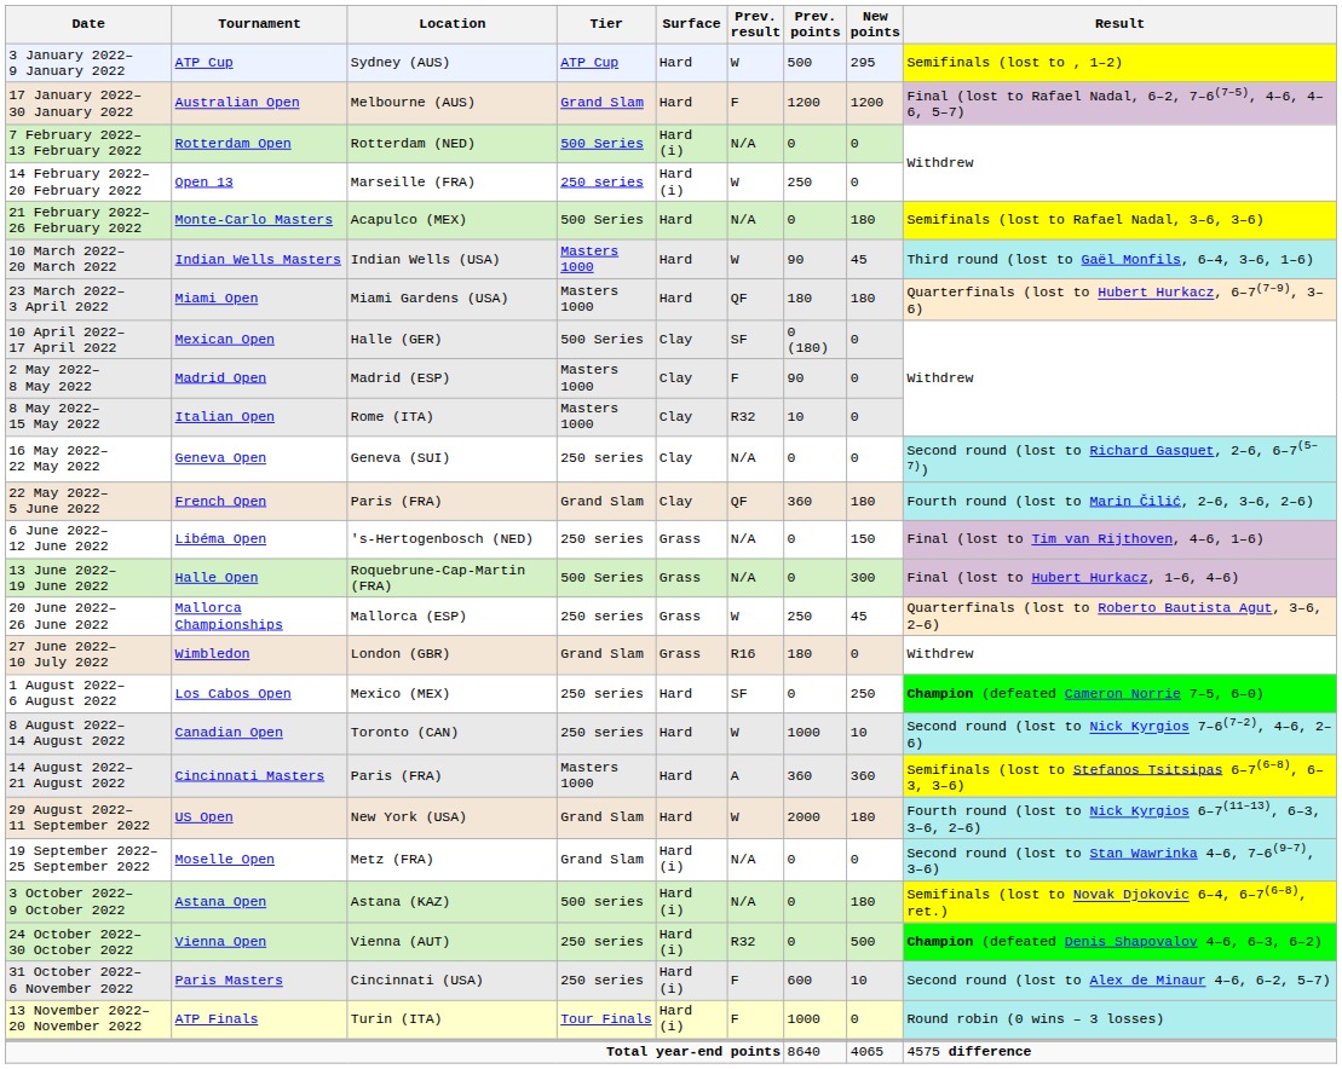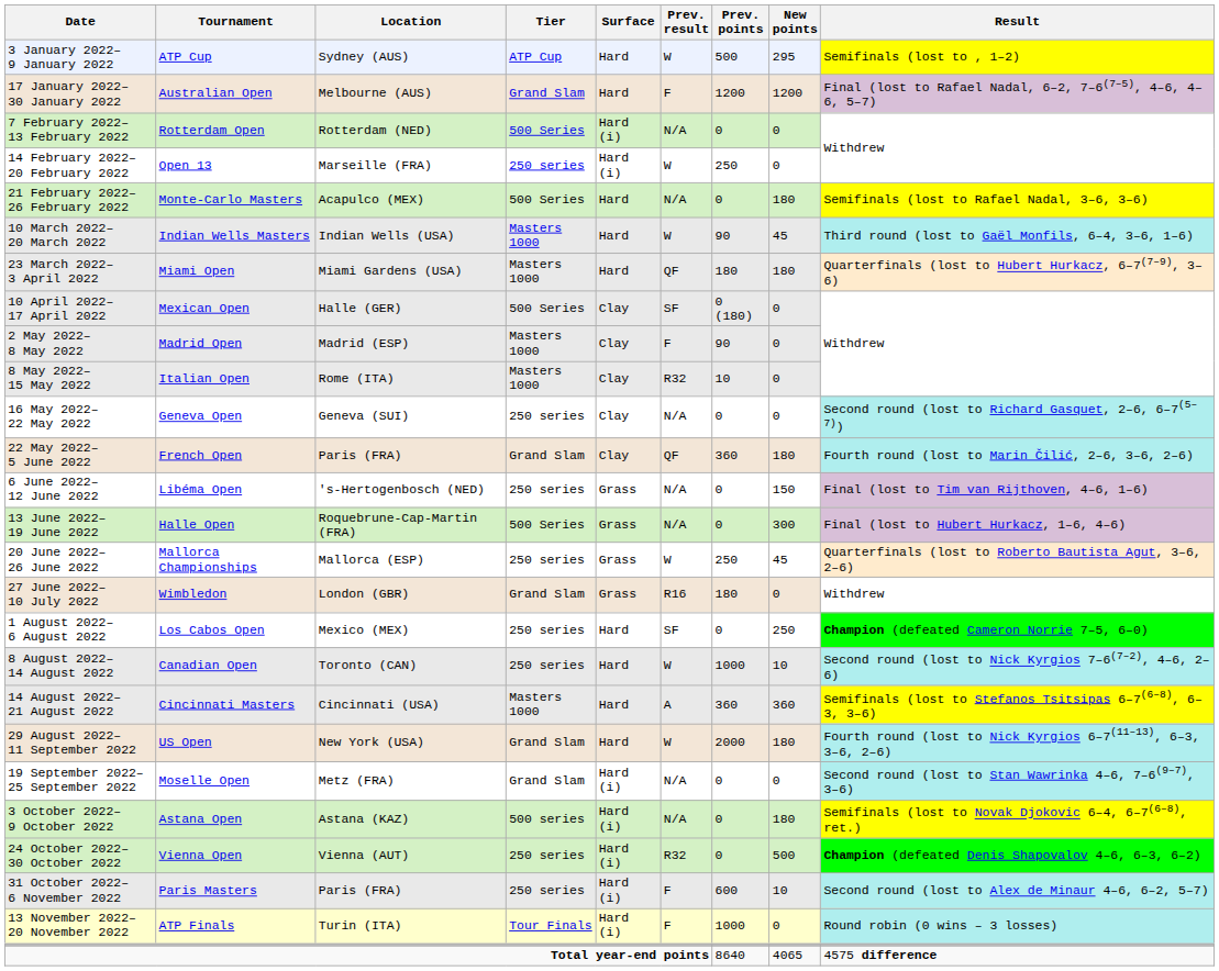 <table class="wikitable" style="text-align:left">
 <tr>
 <th style="width:150px">Date</th>
 <th>Tournament</th>
 <th>Location</th>
 <th>Tier</th>
 <th>Surface</th>
 <th>Prev.<br>result</th>
 <th>Prev.<br>points</th>
 <th>New<br>points</th>
 <th>Result</th>
 </tr>
 <tr style="background:#ECF2FF;">
 <td>3 January 2022–<br> 9 January 2022</td>
 <td><a href='#'>ATP Cup</a></td>
 <td>Sydney (AUS)</td>
 <td><a href='#'>ATP Cup</a></td>
 <td>Hard</td>
 <td>W</td>
 <td>500</td>
 <td>295</td>
 <td style="background:yellow;">Semifinals (lost to , 1–2)</td>
 </tr>
 <tr style="background:#F3E6D7;">
 <td>17 January 2022–<br>30 January 2022</td>
 <td><a href='#'>Australian Open</a></td>
 <td>Melbourne (AUS)</td>
 <td><a href='#'>Grand Slam</a></td>
 <td>Hard</td>
 <td>F</td>
 <td>1200</td>
 <td>1200</td>
 <td style="background:thistle;">Final (lost to  Rafael Nadal, 6–2, 7–6<sup>(7–5)</sup>, 4–6, 4–6, 5–7)</td>
 </tr>
 <tr style="background:#D4F1C5;">
 <td>7 February 2022–<br>13 February 2022</td>
 <td><a href='#'>Rotterdam Open</a></td>
 <td>Rotterdam (NED)</td>
 <td><a href='#'>500 Series</a></td>
 <td>Hard (i)</td>
 <td>N/A</td>
 <td>0</td>
 <td>0</td>
 <td style="background:white;"rowspan=2>Withdrew</td>
 </tr>
 <tr style="background:#FFFFFF;">
 <td>14 February 2022–<br>20 February 2022</td>
 <td><a href='#'>Open 13</a></td>
 <td>Marseille (FRA)</td>
 <td><a href='#'>250 series</a></td>
 <td>Hard (i)</td>
 <td>W</td>
 <td>250</td>
 <td>0</td>
 </tr>
 <tr style="background:#D4F1C5;">
 <td>21 February 2022–<br>26 February 2022</td>
 <td><a href='#'>Monte-Carlo Masters</a></td>
 <td>Acapulco (MEX)</td>
 <td>500 Series</td>
 <td>Hard</td>
 <td>N/A</td>
 <td>0</td>
 <td>180</td>
 <td style="background:yellow;">Semifinals (lost to  Rafael Nadal, 3–6, 3–6)</td>
 </tr>
 <tr style="background:#E9E9E9;">
 <td>10 March 2022–<br>20 March 2022</td>
 <td><a href='#'>Indian Wells Masters</a></td>
 <td>Indian Wells (USA)</td>
 <td><a href='#'>Masters 1000</a></td>
 <td>Hard</td>
 <td>W</td>
 <td>90</td>
 <td>45</td>
 <td style="background:#afeeee;">Third round (lost to  <a href='#'>Gaël Monfils</a>, 6–4, 3–6, 1–6)</td>
 </tr>
 <tr style="background:#E9E9E9;">
 <td>23 March 2022–<br>3 April 2022</td>
 <td><a href='#'>Miami Open</a></td>
 <td>Miami Gardens (USA)</td>
 <td>Masters 1000</td>
 <td>Hard</td>
 <td>QF</td>
 <td>180</td>
 <td>180</td>
 <td style="background:#FFEBCD;">Quarterfinals (lost to  <a href='#'>Hubert Hurkacz</a>, 6–7<sup>(7–9)</sup>, 3–6)</td>
 </tr>
 <tr style="background:#E9E9E9;">
 <td>10 April 2022–<br>17 April 2022</td>
 <td><a href='#'>Mexican Open</a></td>
 <td>Halle (GER)</td>
 <td>500 Series</td>
 <td>Clay</td>
 <td>SF</td>
 <td>0 (180)</td>
 <td>0</td>
 <td style="background:white;"  rowspan=3>Withdrew</td>
 </tr>
 <tr style="background:#e9e9e9;">
 <td>2 May 2022–<br>8 May 2022</td>
 <td><a href='#'>Madrid Open</a></td>
 <td>Madrid (ESP)</td>
 <td>Masters 1000</td>
 <td>Clay</td>
 <td>F</td>
 <td>90</td>
 <td>0</td>
 </tr>
 <tr style="background:#e9e9e9;">
 <td>8 May 2022–<br>15 May 2022</td>
 <td><a href='#'>Italian Open</a></td>
 <td>Rome (ITA)</td>
 <td>Masters 1000</td>
 <td>Clay</td>
 <td>R32</td>
 <td>10</td>
 <td>0</td>
 </tr>
 <tr style="background:#FFFFFF;">
 <td>16 May 2022–<br>22 May 2022</td>
 <td><a href='#'>Geneva Open</a></td>
 <td>Geneva (SUI)</td>
 <td>250 series</td>
 <td>Clay</td>
 <td>N/A</td>
 <td>0</td>
 <td>0</td>
 <td style="background:#afeeee;">Second round (lost to  <a href='#'>Richard Gasquet</a>, 2–6, 6–7<sup>(5–7)</sup>)</td>
 </tr>
 <tr style="background:#F3E6D7;">
 <td>22 May 2022–<br>5 June 2022</td>
 <td><a href='#'>French Open</a></td>
 <td>Paris (FRA)</td>
 <td>Grand Slam</td>
 <td>Clay</td>
 <td>QF</td>
 <td>360</td>
 <td>180</td>
 <td style="background:#afeeee;">Fourth round (lost to  <a href='#'>Marin Čilić</a>, 2–6, 3–6, 2–6)</td>
 </tr>
 <tr style="background:#FFFFFF;">
 <td>6 June 2022–<br>12 June 2022</td>
 <td><a href='#'>Libéma Open</a></td>
 <td>'s-Hertogenbosch (NED)</td>
 <td>250 series</td>
 <td>Grass</td>
 <td>N/A</td>
 <td>0</td>
 <td>150</td>
 <td style="background:thistle;">Final (lost to  <a href='#'>Tim van Rijthoven</a>, 4–6, 1–6)</td>
 </tr>
 <tr style="background:#D4F1C5;">
 <td>13 June 2022–<br>19 June 2022</td>
 <td><a href='#'>Halle Open</a></td>
 <td>Roquebrune-Cap-Martin (FRA)</td>
 <td>500 Series</td>
 <td>Grass</td>
 <td>N/A</td>
 <td>0</td>
 <td>300</td>
 <td style="background:thistle;">Final (lost to  <a href='#'>Hubert Hurkacz</a>, 1–6, 4–6)</td>
 </tr>
 <tr style="background:#FFFFFF;">
 <td>20 June 2022–<br>26 June 2022</td>
 <td><a href='#'>Mallorca Championships</a></td>
 <td>Mallorca (ESP)</td>
 <td>250 series</td>
 <td>Grass</td>
 <td>W</td>
 <td>250</td>
 <td>45</td>
 <td style="background:#FFEBCD;">Quarterfinals (lost to  <a href='#'>Roberto Bautista Agut</a>, 3–6, 2–6)</td>
 </tr>
 <tr style="background:#F3E6D7;">
 <td>27 June 2022–<br>10 July 2022</td>
 <td><a href='#'>Wimbledon</a></td>
 <td>London (GBR)</td>
 <td>Grand Slam</td>
 <td>Grass</td>
 <td>R16</td>
 <td>180</td>
 <td>0</td>
 <td style="background:white;">Withdrew</td>
 </tr>
 <tr style="background:#FFFFFF;">
 <td>1 August 2022–<br>6 August 2022</td>
 <td><a href='#'>Los Cabos Open</a></td>
 <td>Mexico (MEX)</td>
 <td>250 series</td>
 <td>Hard</td>
 <td>SF</td>
 <td>0</td>
 <td>250</td>
 <td style="background:lime;"><strong>Champion</strong> (defeated  <a href='#'>Cameron Norrie</a> 7–5, 6–0)</td>
 </tr>
 <tr style="background:#E9E9E9;">
 <td>8 August 2022–<br>14 August 2022</td>
 <td><a href='#'>Canadian Open</a></td>
 <td>Toronto (CAN)</td>
 <td>250 series</td>
 <td>Hard</td>
 <td>W</td>
 <td>1000</td>
 <td>10</td>
 <td style="background:#afeeee;">Second round (lost to  <a href='#'>Nick Kyrgios</a> 7–6<sup>(7–2)</sup>, 4–6, 2–6)</td>
 </tr>
 <tr style="background:#E9E9E9;">
 <td>14 August 2022–<br>21 August 2022</td>
 <td><a href='#'>Cincinnati Masters</a></td>
-<td>Paris (FRA)</td>
+<td>Cincinnati (USA)</td>
 <td>Masters 1000</td>
 <td>Hard</td>
 <td>A</td>
 <td>360</td>
 <td>360</td>
 <td style="background:yellow;">Semifinals (lost to   <a href='#'>Stefanos Tsitsipas</a> 6–7<sup>(6–8)</sup>, 6–3, 3–6)</td>
 </tr>
 <tr style="background:#F3E6D7;">
 <td>29 August 2022–<br>11 September 2022</td>
 <td><a href='#'>US Open</a></td>
 <td>New York (USA)</td>
 <td>Grand Slam</td>
 <td>Hard</td>
 <td>W</td>
 <td>2000</td>
 <td>180</td>
 <td style="background:#afeeee;">Fourth round (lost to  <a href='#'>Nick Kyrgios</a> 6–7<sup>(11–13)</sup>, 6–3, 3–6, 2–6)</td>
 </tr>
 <tr style="background:#FFFFFF;">
 <td>19 September 2022–<br>25 September 2022</td>
 <td><a href='#'>Moselle Open</a></td>
 <td>Metz (FRA)</td>
 <td>Grand Slam</td>
 <td>Hard (i)</td>
 <td>N/A</td>
 <td>0</td>
 <td>0</td>
 <td style="background:#afeeee;">Second round (lost to  <a href='#'>Stan Wawrinka</a> 4–6, 7–6<sup>(9–7)</sup>, 3–6)</td>
 </tr>
 <tr style="background:#D4F1C5;">
 <td>3 October 2022–<br>9 October 2022</td>
 <td><a href='#'>Astana Open</a></td>
 <td>Astana (KAZ)</td>
 <td>500 series</td>
 <td>Hard (i)</td>
 <td>N/A</td>
 <td>0</td>
 <td>180</td>
 <td style="background:yellow;">Semifinals (lost to   <a href='#'>Novak Djokovic</a> 6–4, 6–7<sup>(6–8)</sup>, ret.)</td>
 </tr>
 <tr style="background:#D4F1C5;">
 <td>24 October 2022–<br>30 October 2022</td>
 <td><a href='#'>Vienna Open</a></td>
 <td>Vienna (AUT)</td>
 <td>250 series</td>
 <td>Hard (i)</td>
 <td>R32</td>
 <td>0</td>
 <td>500</td>
 <td style="background:lime;"><strong>Champion</strong> (defeated  <a href='#'>Denis Shapovalov</a> 4–6, 6–3, 6–2)</td>
 </tr>
 <tr style="background:#e9e9e9;">
 <td>31 October 2022–<br>6 November 2022</td>
 <td><a href='#'>Paris Masters</a></td>
-<td>Cincinnati (USA)</td>
+<td>Paris (FRA)</td>
 <td>250 series</td>
 <td>Hard (i)</td>
 <td>F</td>
 <td>600</td>
 <td>10</td>
 <td style="background:#afeeee;">Second round (lost to  <a href='#'>Alex de Minaur</a> 4–6, 6–2, 5–7)</td>
 </tr>
 <tr style="background:#ffc;">
 <td>13 November 2022–<br>20 November 2022</td>
 <td><a href='#'>ATP Finals</a></td>
 <td>Turin (ITA)</td>
 <td><a href='#'>Tour Finals</a></td>
 <td>Hard (i)</td>
 <td>F</td>
 <td>1000</td>
 <td>0</td>
 <td style="background:#afeeee;">Round robin (0 wins – 3 losses)</td>
 </tr>
 <tr style="border-top:4px solid silver;">
 </tr>
 <tr>
 <td colspan=6 align=right><strong>Total year-end points</strong></td>
 <td>8640</td>
 <td>4065</td>
 <td> 4575 <strong>difference</strong></td>
 </tr>
 </table>
